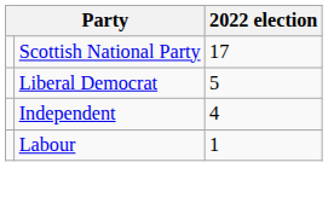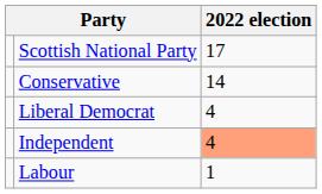 <table class="wikitable">
 <tr>
 <th ! colspan=2>Party</th>
 <th>2022 election</th>
 </tr>
 <tr>
 <td></td>
 <td><a href='#'>Scottish National Party</a></td>
 <td>17</td>
 </tr>
 <tr>
 <td></td>
+<td><a href='#'>Conservative</a></td>
+<td>14</td>
+</tr>
+<tr>
+<td></td>
 <td><a href='#'>Liberal Democrat</a></td>
-<td>5</td>
+<td>4</td>
 </tr>
 <tr>
 <td></td>
 <td><a href='#'>Independent</a></td>
-<td>4</td>
+<td style="background: lightsalmon;">4</td>
 </tr>
 <tr>
 <td></td>
 <td><a href='#'>Labour</a></td>
 <td>1</td>
 </tr>
 </table>
